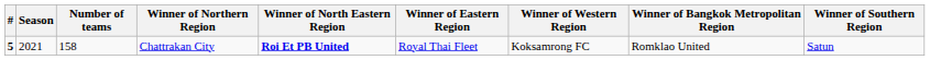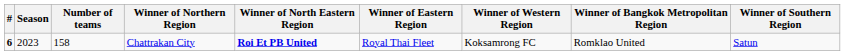 <table class="wikitable">
 <tr>
 <th>#</th>
 <th>Season</th>
 <th>Number of teams</th>
 <th>Winner of Northern Region</th>
 <th>Winner of North Eastern Region</th>
 <th>Winner of Eastern Region</th>
 <th>Winner of Western Region</th>
 <th>Winner of Bangkok Metropolitan Region</th>
 <th>Winner of Southern Region</th>
 </tr>
 <tr>
-<td><strong>5</strong></td>
-<td>2021</td>
+<td><strong>6</strong></td>
+<td>2023</td>
 <td>158</td>
 <td><a href='#'>Chattrakan City</a></td>
 <td><strong><a href='#'>Roi Et PB United</a></strong></td>
 <td><a href='#'>Royal Thai Fleet</a></td>
 <td>Koksamrong FC</td>
 <td>Romklao United</td>
 <td><a href='#'>Satun</a></td>
 </tr>
 </table>
